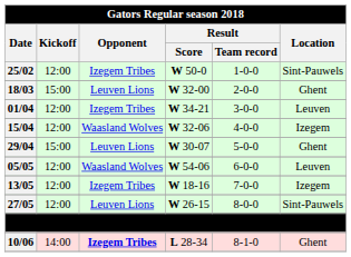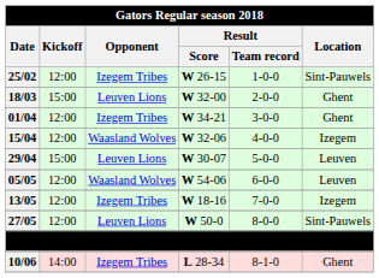 <table class="wikitable" align="center" style="font-size: 95%;">
 <tr>
 <th style="background-color:black; color:white" colspan=6>Gators Regular season 2018</th>
 </tr>
 <tr>
 <th rowspan="2">Date</th>
 <th rowspan="2">Kickoff</th>
 <th rowspan="2">Opponent</th>
 <th colspan="2">Result</th>
 <th rowspan="2">Location</th>
 </tr>
 <tr>
 <th>Score</th>
 <th>Team record</th>
 </tr>
 <tr style="background: #ddffdd;">
 <th align="center">25/02</th>
 <td align="center">12:00</td>
 <td align="center"><a href='#'>Izegem Tribes</a></td>
-<td align="center"><strong>W</strong> 50-0</td>
+<td align="center"><strong>W</strong> 26-15</td>
 <td align="center">1-0-0</td>
 <td align="center">Sint-Pauwels</td>
 </tr>
 <tr>
 </tr>
 <tr style="background: #ddffdd;">
 <th align="center">18/03</th>
 <td align="center">15:00</td>
 <td align="center"><a href='#'>Leuven Lions</a></td>
 <td align="center"><strong>W</strong> 32-00</td>
 <td align="center">2-0-0</td>
 <td align="center">Ghent</td>
 </tr>
 <tr>
 </tr>
 <tr style="background: #ddffdd;">
 <th align="center">01/04</th>
 <td align="center">12:00</td>
 <td align="center"><a href='#'>Izegem Tribes</a></td>
 <td align="center"><strong>W</strong> 34-21</td>
 <td align="center">3-0-0</td>
-<td align="center">Leuven</td>
+<td align="center">Ghent</td>
 </tr>
 <tr>
 </tr>
 <tr style="background: #ddffdd;">
 <th align="center">15/04</th>
 <td align="center">12:00</td>
 <td align="center"><a href='#'>Waasland Wolves</a></td>
 <td align="center"><strong>W</strong> 32-06</td>
 <td align="center">4-0-0</td>
 <td align="center">Izegem</td>
 </tr>
 <tr>
 </tr>
 <tr style="background: #ddffdd;">
 <th align="center">29/04</th>
 <td align="center">15:00</td>
 <td align="center"><a href='#'>Leuven Lions</a></td>
 <td align="center"><strong>W</strong> 30-07</td>
 <td align="center">5-0-0</td>
-<td align="center">Ghent</td>
+<td align="center">Leuven</td>
 </tr>
 <tr>
 </tr>
 <tr style="background: #ddffdd;">
 <th align="center">05/05</th>
 <td align="center">12:00</td>
 <td align="center"><a href='#'>Waasland Wolves</a></td>
 <td align="center"><strong>W</strong> 54-06</td>
 <td align="center">6-0-0</td>
 <td align="center">Leuven</td>
 </tr>
 <tr>
 </tr>
 <tr style="background: #ddffdd;">
 <th align="center">13/05</th>
 <td align="center">12:00</td>
 <td align="center"><a href='#'>Izegem Tribes</a></td>
 <td align="center"><strong>W</strong> 18-16</td>
 <td align="center">7-0-0</td>
 <td align="center">Izegem</td>
 </tr>
 <tr>
 </tr>
 <tr style="background: #ddffdd;">
 <th align="center">27/05</th>
 <td align="center">12:00</td>
 <td align="center"><a href='#'>Leuven Lions</a></td>
-<td align="center"><strong>W</strong> 26-15</td>
+<td align="center"><strong>W</strong> 50-0</td>
 <td align="center">8-0-0</td>
 <td align="center">Sint-Pauwels</td>
 </tr>
 <tr>
 <th style=background-color:black colspan=6 align="center"><span> FAFL Bowl</span></th>
 </tr>
 <tr>
 </tr>
 <tr style="background: #ffdddd;">
 <th align="center">10/06</th>
 <td align="center">14:00</td>
-<td align="center"><strong><a href='#'>Izegem Tribes</a></strong></td>
+<td align="center"><a href='#'>Izegem Tribes</a></td>
 <td align="center"><strong>L</strong> 28-34</td>
 <td align="center">8-1-0</td>
 <td align="center">Ghent</td>
 </tr>
 <tr>
 </tr>
 </table>
